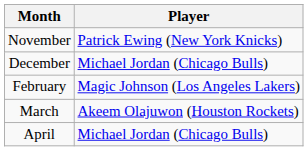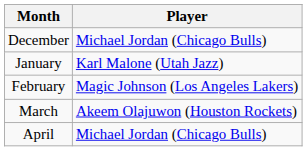 <table class="wikitable">
 <tr>
 <th>Month</th>
 <th>Player</th>
 </tr>
 <tr>
-<td align=center>November</td>
-<td><a href='#'>Patrick Ewing</a> (<a href='#'>New York Knicks</a>)</td>
+<td align=center>December</td>
+<td><a href='#'>Michael Jordan</a> (<a href='#'>Chicago Bulls</a>)</td>
 </tr>
 <tr>
-<td align=center>December</td>
-<td><a href='#'>Michael Jordan</a> (<a href='#'>Chicago Bulls</a>)</td>
+<td align=center>January</td>
+<td><a href='#'>Karl Malone</a> (<a href='#'>Utah Jazz</a>)</td>
 </tr>
 <tr>
 <td align=center>February</td>
 <td><a href='#'>Magic Johnson</a> (<a href='#'>Los Angeles Lakers</a>)</td>
 </tr>
 <tr>
 <td align=center>March</td>
 <td><a href='#'>Akeem Olajuwon</a> (<a href='#'>Houston Rockets</a>)</td>
 </tr>
 <tr>
 <td align=center>April</td>
 <td><a href='#'>Michael Jordan</a> (<a href='#'>Chicago Bulls</a>)</td>
 </tr>
 </table>
